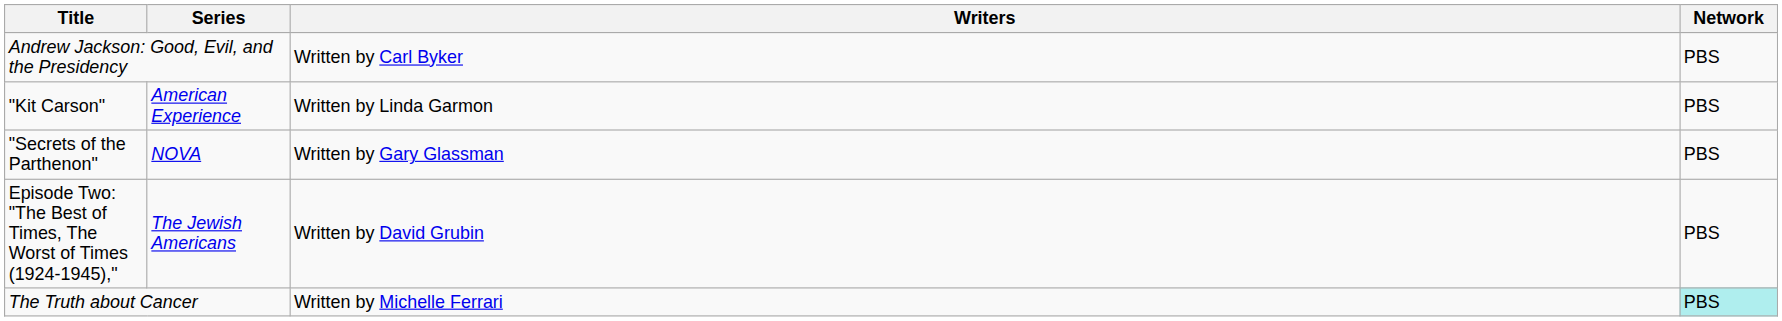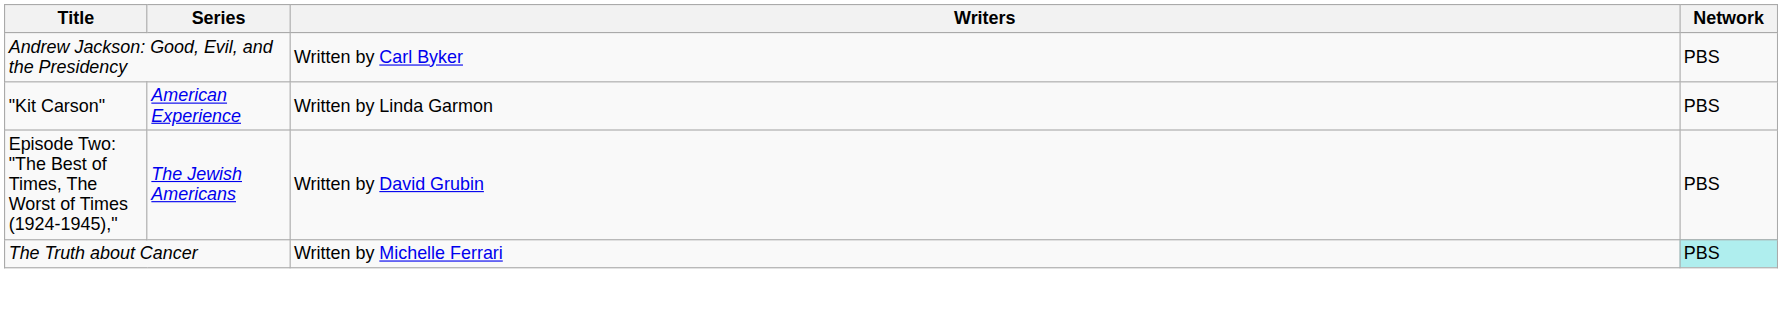 <table class="wikitable" width="100%">
 <tr>
 <th width="120">Title</th>
 <th width="120">Series</th>
 <th>Writers</th>
 <th width="80">Network</th>
 </tr>
 <tr>
 <td colspan=2><em>Andrew Jackson: Good, Evil, and the Presidency</em></td>
 <td>Written by <a href='#'>Carl Byker</a></td>
 <td>PBS</td>
 </tr>
 <tr>
 <td>"Kit Carson"</td>
 <td><em><a href='#'>American Experience</a></em></td>
 <td>Written by Linda Garmon</td>
 <td>PBS</td>
 </tr>
 <tr>
-<td>"Secrets of the Parthenon"</td>
-<td><em><a href='#'>NOVA</a></em></td>
-<td>Written by <a href='#'>Gary Glassman</a></td>
-<td>PBS</td>
-</tr>
-<tr>
 <td>Episode Two: "The Best of Times, The Worst of Times (1924-1945),"</td>
 <td><em><a href='#'>The Jewish Americans</a></em></td>
 <td>Written by <a href='#'>David Grubin</a></td>
 <td>PBS</td>
 </tr>
 <tr>
 <td colspan=2><em>The Truth about Cancer</em></td>
 <td>Written by <a href='#'>Michelle Ferrari</a></td>
 <td style="background: paleturquoise;">PBS</td>
 </tr>
 </table>
